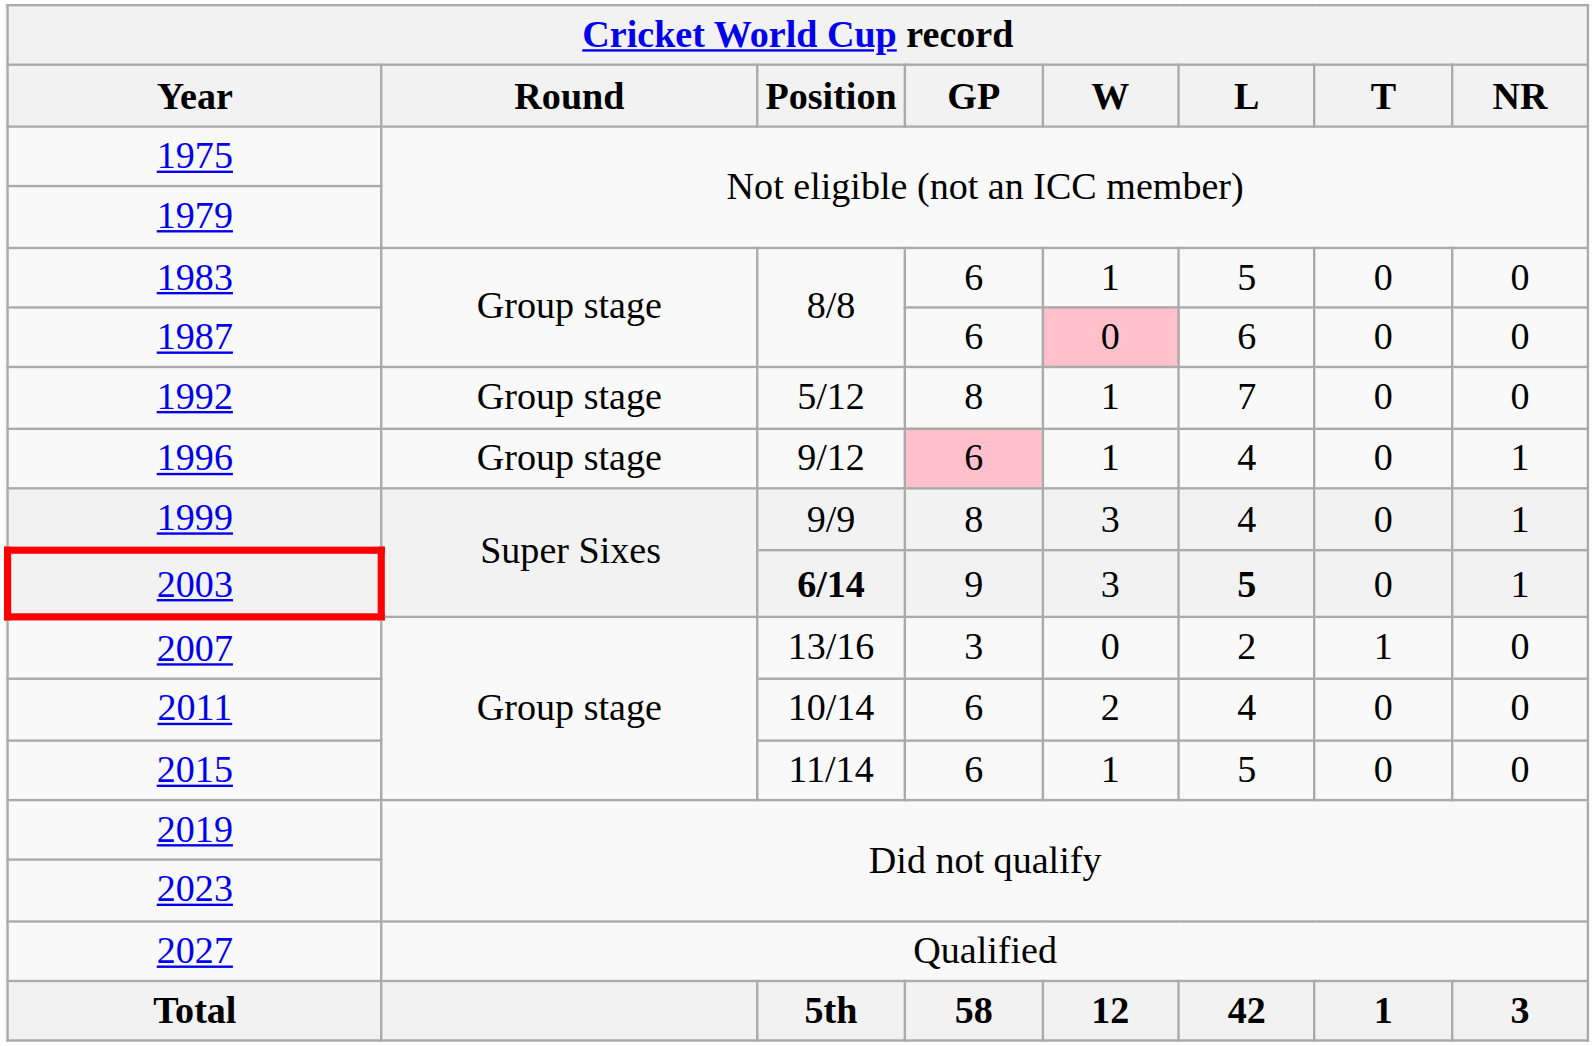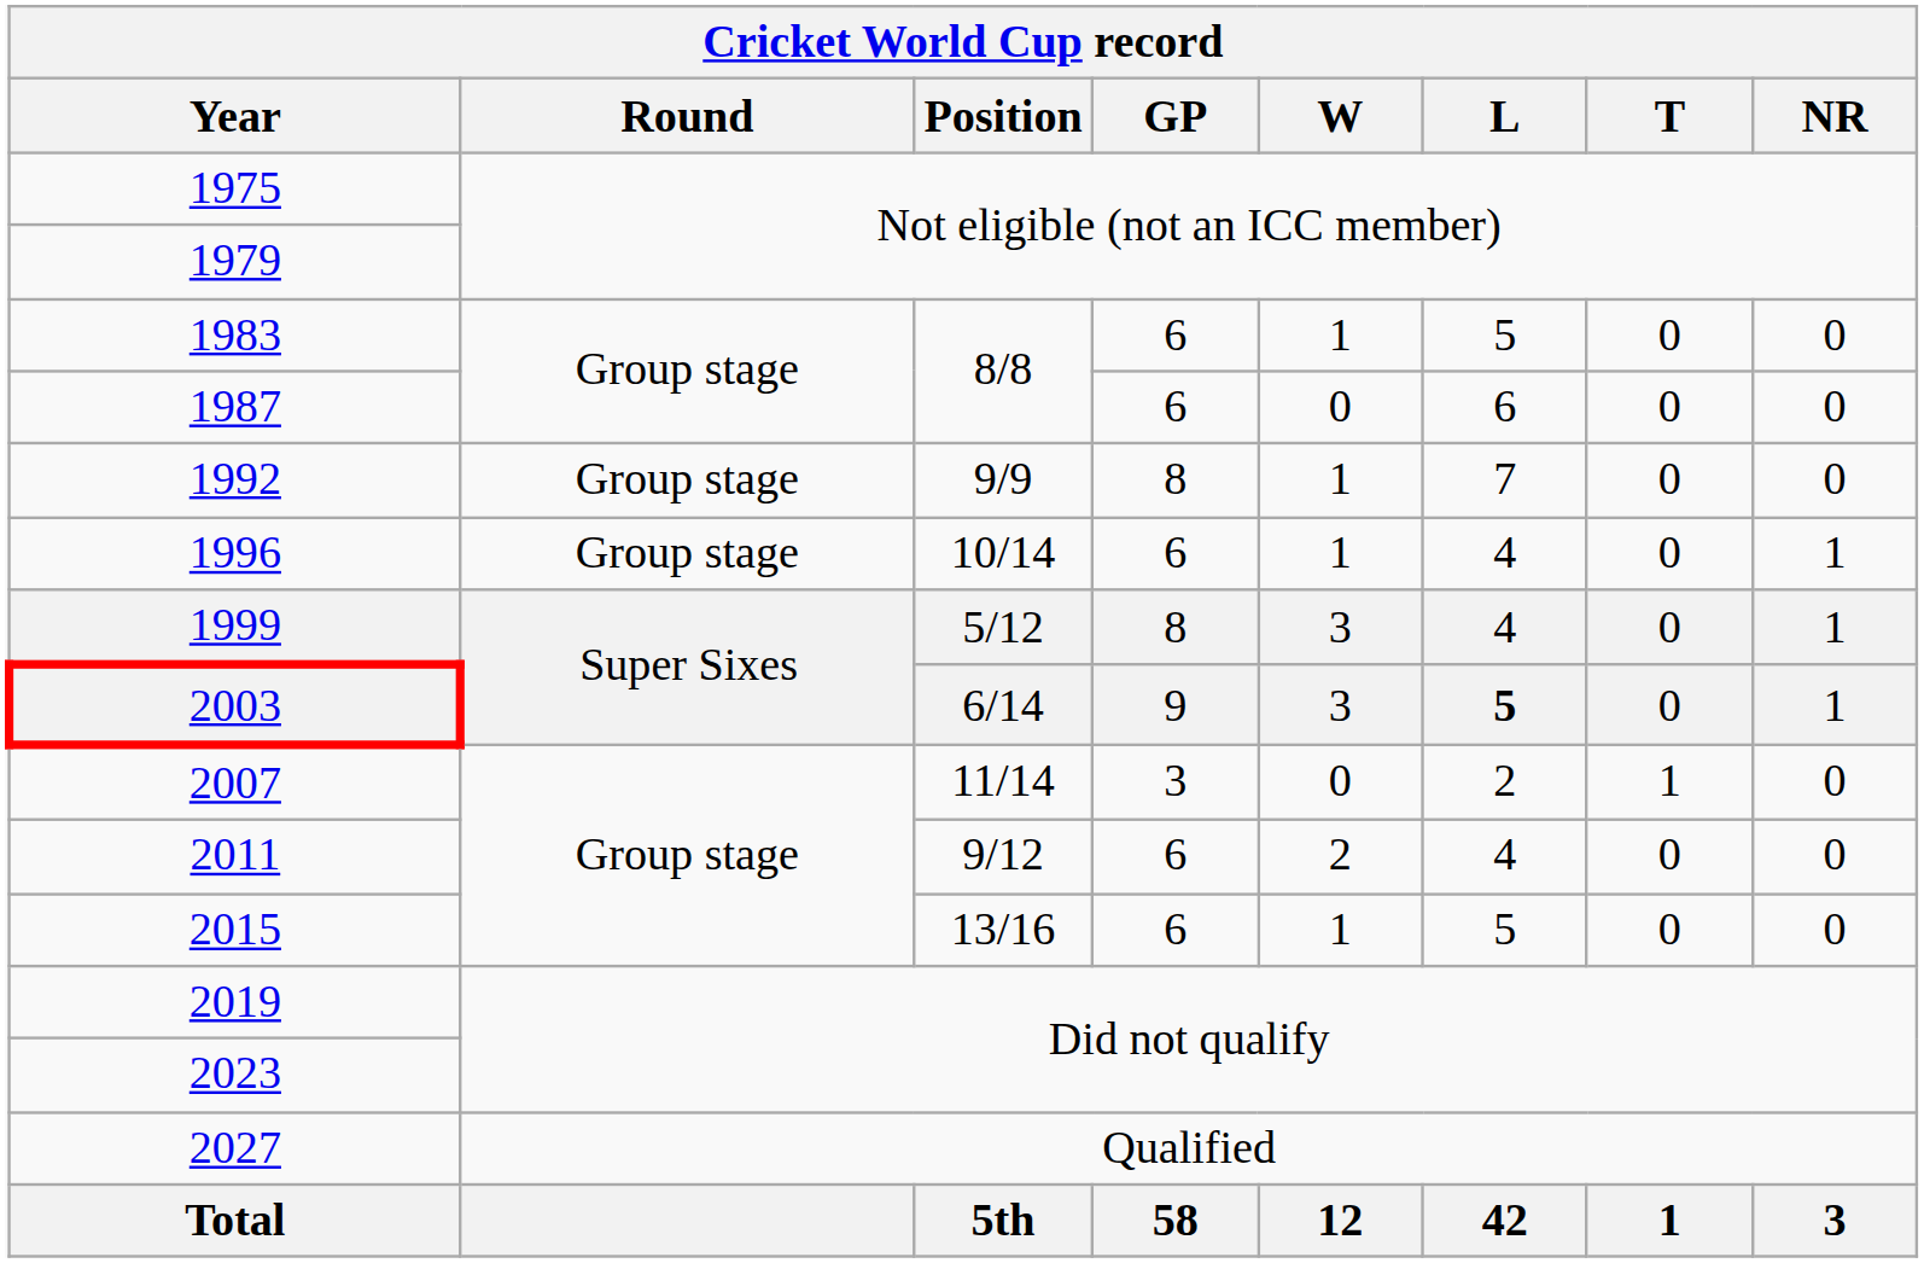 <table class="wikitable" style="text-align: center;">
 <tr>
 <th colspan="8"><a href='#'>Cricket World Cup</a> record</th>
 </tr>
 <tr>
 <th width=150>Year</th>
 <th width=150>Round</th>
 <th width=50>Position</th>
 <th width=50>GP</th>
 <th width=50>W</th>
 <th width=50>L</th>
 <th width=50>T</th>
 <th width=50>NR</th>
 </tr>
 <tr>
 <td> <a href='#'>1975</a></td>
 <td rowspan="2" colspan="7">Not eligible (not an ICC member)</td>
 </tr>
 <tr>
 <td> <a href='#'>1979</a></td>
 </tr>
 <tr>
 <td> <a href='#'>1983</a></td>
 <td rowspan=2>Group stage</td>
 <td rowspan=2>8/8</td>
 <td>6</td>
 <td>1</td>
 <td>5</td>
 <td>0</td>
 <td>0</td>
 </tr>
 <tr>
 <td>  <a href='#'>1987</a></td>
 <td>6</td>
-<td style="background: pink;">0</td>
+<td>0</td>
 <td>6</td>
 <td>0</td>
 <td>0</td>
 </tr>
 <tr>
 <td>  <a href='#'>1992</a></td>
 <td>Group stage</td>
-<td>5/12</td>
+<td>9/9</td>
 <td>8</td>
 <td>1</td>
 <td>7</td>
 <td>0</td>
 <td>0</td>
 </tr>
 <tr>
 <td>   <a href='#'>1996</a></td>
 <td>Group stage</td>
-<td>9/12</td>
-<td style="background: pink;">6</td>
+<td>10/14</td>
+<td>6</td>
 <td>1</td>
 <td>4</td>
 <td>0</td>
 <td>1</td>
 </tr>
 <tr bgcolor="F2F2F2">
 <td> <a href='#'>1999</a></td>
 <td rowspan=2>Super Sixes</td>
-<td>9/9</td>
+<td>5/12</td>
 <td>8</td>
 <td>3</td>
 <td>4</td>
 <td>0</td>
 <td>1</td>
 </tr>
 <tr bgcolor="F2F2F2">
 <td style="border: 3px solid red">  <a href='#'>2003</a></td>
-<td><strong>6/14</strong></td>
+<td>6/14</td>
 <td>9</td>
 <td>3</td>
 <td><strong>5</strong></td>
 <td>0</td>
 <td>1</td>
 </tr>
 <tr>
 <td> <a href='#'>2007</a></td>
 <td rowspan=3>Group stage</td>
-<td>13/16</td>
+<td>11/14</td>
 <td>3</td>
 <td>0</td>
 <td>2</td>
 <td>1</td>
 <td>0</td>
 </tr>
 <tr>
 <td>  <a href='#'>2011</a></td>
-<td>10/14</td>
+<td>9/12</td>
 <td>6</td>
 <td>2</td>
 <td>4</td>
 <td>0</td>
 <td>0</td>
 </tr>
 <tr>
 <td>  <a href='#'>2015</a></td>
-<td>11/14</td>
+<td>13/16</td>
 <td>6</td>
 <td>1</td>
 <td>5</td>
 <td>0</td>
 <td>0</td>
 </tr>
 <tr>
 <td> <a href='#'>2019</a></td>
 <td colspan="7" rowspan="2">Did not qualify</td>
 </tr>
 <tr>
 <td> <a href='#'>2023</a></td>
 </tr>
 <tr>
 <td>  <a href='#'>2027</a></td>
 <td colspan="27">Qualified</td>
 </tr>
 <tr>
 <th>Total</th>
 <th></th>
 <th>5th</th>
 <th>58</th>
 <th>12</th>
 <th>42</th>
 <th>1</th>
 <th>3</th>
 </tr>
 </table>
